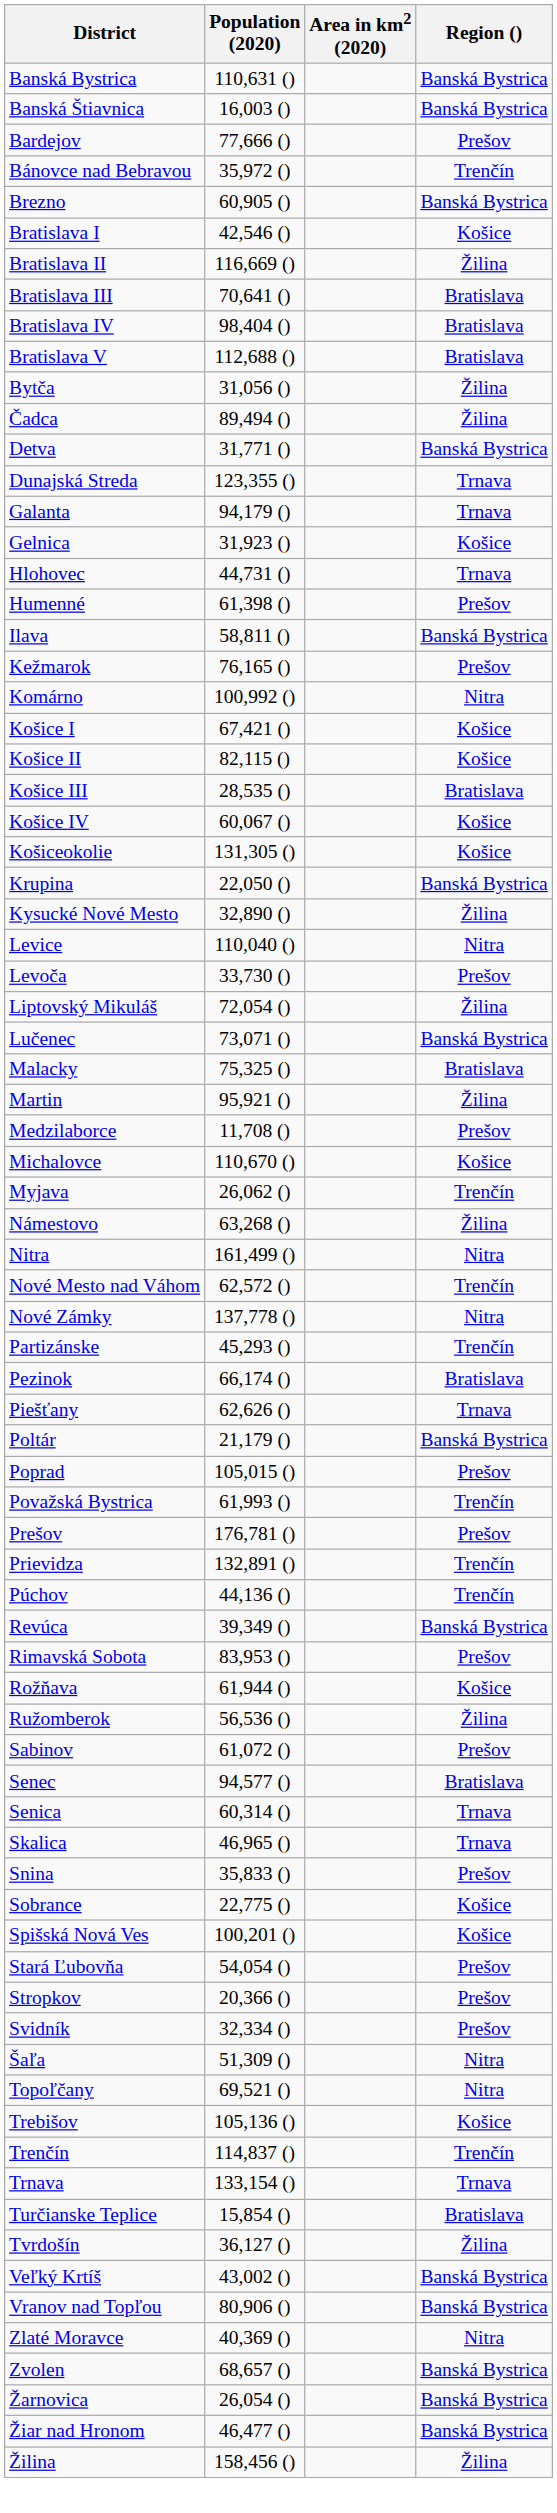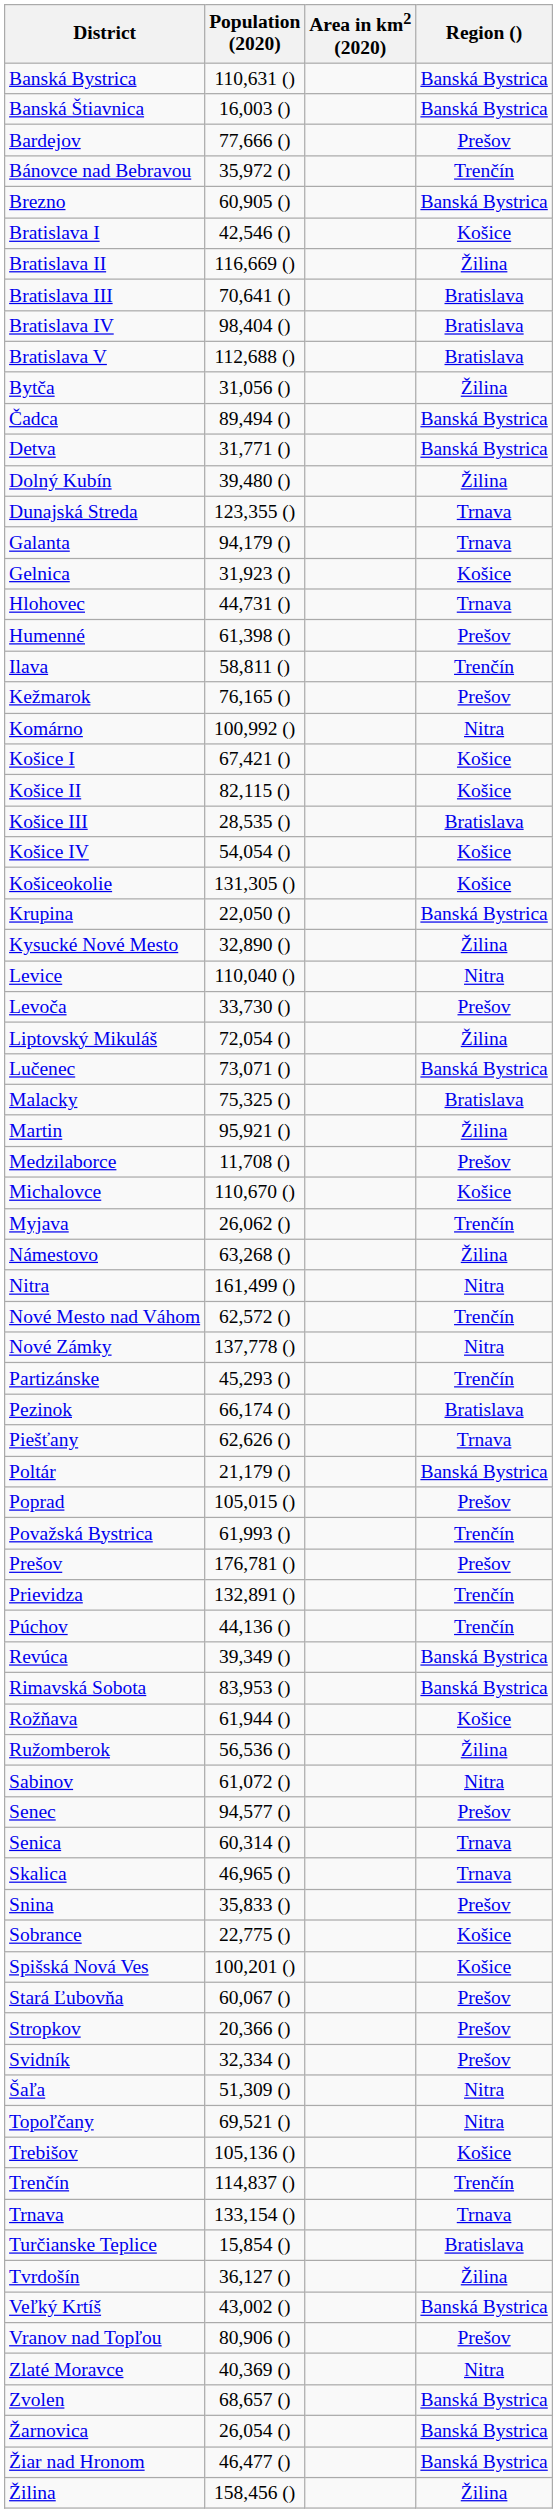 <table class="wikitable sortable"  style="text-align:center;" ||>
 <tr>
 <th><strong>District</strong></th>
 <th>Population<br>(2020)</th>
 <th>Area in km<sup>2</sup><br>(2020)</th>
 <th>Region ()</th>
 </tr>
 <tr>
 <td align="left"><a href='#'>Banská Bystrica</a></td>
 <td>110,631 ()</td>
 <td></td>
 <td><a href='#'>Banská Bystrica</a></td>
 </tr>
 <tr>
 <td align="left"><a href='#'>Banská Štiavnica</a></td>
 <td>16,003 ()</td>
 <td></td>
 <td><a href='#'>Banská Bystrica</a></td>
 </tr>
 <tr>
 <td align="left"><a href='#'>Bardejov</a></td>
 <td>77,666 ()</td>
 <td></td>
 <td><a href='#'>Prešov</a></td>
 </tr>
 <tr>
 <td align="left"><a href='#'>Bánovce nad Bebravou</a></td>
 <td>35,972 ()</td>
 <td></td>
 <td><a href='#'>Trenčín</a></td>
 </tr>
 <tr>
 <td align="left"><a href='#'>Brezno</a></td>
 <td>60,905 ()</td>
 <td></td>
 <td><a href='#'>Banská Bystrica</a></td>
 </tr>
 <tr>
 <td align="left"><a href='#'>Bratislava I</a></td>
 <td>42,546 ()</td>
 <td></td>
 <td><a href='#'>Košice</a></td>
 </tr>
 <tr>
 <td align="left"><a href='#'>Bratislava II</a></td>
 <td>116,669 ()</td>
 <td></td>
 <td><a href='#'>Žilina</a></td>
 </tr>
 <tr>
 <td align="left"><a href='#'>Bratislava III</a></td>
 <td>70,641 ()</td>
 <td></td>
 <td><a href='#'>Bratislava</a></td>
 </tr>
 <tr>
 <td align="left"><a href='#'>Bratislava IV</a></td>
 <td>98,404 ()</td>
 <td></td>
 <td><a href='#'>Bratislava</a></td>
 </tr>
 <tr>
 <td align="left"><a href='#'>Bratislava V</a></td>
 <td>112,688 ()</td>
 <td></td>
 <td><a href='#'>Bratislava</a></td>
 </tr>
 <tr>
 <td align="left"><a href='#'>Bytča</a></td>
 <td>31,056 ()</td>
 <td></td>
 <td><a href='#'>Žilina</a></td>
 </tr>
 <tr>
 <td align="left"><a href='#'>Čadca</a></td>
 <td>89,494 ()</td>
 <td></td>
-<td><a href='#'>Žilina</a></td>
+<td><a href='#'>Banská Bystrica</a></td>
 </tr>
 <tr>
 <td align="left"><a href='#'>Detva</a></td>
 <td>31,771 ()</td>
 <td></td>
 <td><a href='#'>Banská Bystrica</a></td>
+</tr>
+<tr>
+<td align="left"><a href='#'>Dolný Kubín</a></td>
+<td>39,480 ()</td>
+<td></td>
+<td><a href='#'>Žilina</a></td>
 </tr>
 <tr>
 <td align="left"><a href='#'>Dunajská Streda</a></td>
 <td>123,355 ()</td>
 <td></td>
 <td><a href='#'>Trnava</a></td>
 </tr>
 <tr>
 <td align="left"><a href='#'>Galanta</a></td>
 <td>94,179 ()</td>
 <td></td>
 <td><a href='#'>Trnava</a></td>
 </tr>
 <tr>
 <td align="left"><a href='#'>Gelnica</a></td>
 <td>31,923 ()</td>
 <td></td>
 <td><a href='#'>Košice</a></td>
 </tr>
 <tr>
 <td align="left"><a href='#'>Hlohovec</a></td>
 <td>44,731 ()</td>
 <td></td>
 <td><a href='#'>Trnava</a></td>
 </tr>
 <tr>
 <td align="left"><a href='#'>Humenné</a></td>
 <td>61,398 ()</td>
 <td></td>
 <td><a href='#'>Prešov</a></td>
 </tr>
 <tr>
 <td align="left"><a href='#'>Ilava</a></td>
 <td>58,811 ()</td>
 <td></td>
-<td><a href='#'>Banská Bystrica</a></td>
+<td><a href='#'>Trenčín</a></td>
 </tr>
 <tr>
 <td align="left"><a href='#'>Kežmarok</a></td>
 <td>76,165 ()</td>
 <td></td>
 <td><a href='#'>Prešov</a></td>
 </tr>
 <tr>
 <td align="left"><a href='#'>Komárno</a></td>
 <td>100,992 ()</td>
 <td></td>
 <td><a href='#'>Nitra</a></td>
 </tr>
 <tr>
 <td align="left"><a href='#'>Košice I</a></td>
 <td>67,421 ()</td>
 <td></td>
 <td><a href='#'>Košice</a></td>
 </tr>
 <tr>
 <td align="left"><a href='#'>Košice II</a></td>
 <td>82,115 ()</td>
 <td></td>
 <td><a href='#'>Košice</a></td>
 </tr>
 <tr>
 <td align="left"><a href='#'>Košice III</a></td>
 <td>28,535 ()</td>
 <td></td>
 <td><a href='#'>Bratislava</a></td>
 </tr>
 <tr>
 <td align="left"><a href='#'>Košice IV</a></td>
-<td>60,067 ()</td>
+<td>54,054 ()</td>
 <td></td>
 <td><a href='#'>Košice</a></td>
 </tr>
 <tr>
 <td align="left"><a href='#'>Košiceokolie</a></td>
 <td>131,305 ()</td>
 <td></td>
 <td><a href='#'>Košice</a></td>
 </tr>
 <tr>
 <td align="left"><a href='#'>Krupina</a></td>
 <td>22,050 ()</td>
 <td></td>
 <td><a href='#'>Banská Bystrica</a></td>
 </tr>
 <tr>
 <td align="left"><a href='#'>Kysucké Nové Mesto</a></td>
 <td>32,890 ()</td>
 <td></td>
 <td><a href='#'>Žilina</a></td>
 </tr>
 <tr>
 <td align="left"><a href='#'>Levice</a></td>
 <td>110,040 ()</td>
 <td></td>
 <td><a href='#'>Nitra</a></td>
 </tr>
 <tr>
 <td align="left"><a href='#'>Levoča</a></td>
 <td>33,730 ()</td>
 <td></td>
 <td><a href='#'>Prešov</a></td>
 </tr>
 <tr>
 <td align="left"><a href='#'>Liptovský Mikuláš</a></td>
 <td>72,054 ()</td>
 <td></td>
 <td><a href='#'>Žilina</a></td>
 </tr>
 <tr>
 <td align="left"><a href='#'>Lučenec</a></td>
 <td>73,071 ()</td>
 <td></td>
 <td><a href='#'>Banská Bystrica</a></td>
 </tr>
 <tr>
 <td align="left"><a href='#'>Malacky</a></td>
 <td>75,325 ()</td>
 <td></td>
 <td><a href='#'>Bratislava</a></td>
 </tr>
 <tr>
 <td align="left"><a href='#'>Martin</a></td>
 <td>95,921 ()</td>
 <td></td>
 <td><a href='#'>Žilina</a></td>
 </tr>
 <tr>
 <td align="left"><a href='#'>Medzilaborce</a></td>
 <td>11,708 ()</td>
 <td></td>
 <td><a href='#'>Prešov</a></td>
 </tr>
 <tr>
 <td align="left"><a href='#'>Michalovce</a></td>
 <td>110,670 ()</td>
 <td></td>
 <td><a href='#'>Košice</a></td>
 </tr>
 <tr>
 <td align="left"><a href='#'>Myjava</a></td>
 <td>26,062 ()</td>
 <td></td>
 <td><a href='#'>Trenčín</a></td>
 </tr>
 <tr>
 <td align="left"><a href='#'>Námestovo</a></td>
 <td>63,268 ()</td>
 <td></td>
 <td><a href='#'>Žilina</a></td>
 </tr>
 <tr>
 <td align="left"><a href='#'>Nitra</a></td>
 <td>161,499 ()</td>
 <td></td>
 <td><a href='#'>Nitra</a></td>
 </tr>
 <tr>
 <td align="left"><a href='#'>Nové Mesto nad Váhom</a></td>
 <td>62,572 ()</td>
 <td></td>
 <td><a href='#'>Trenčín</a></td>
 </tr>
 <tr>
 <td align="left"><a href='#'>Nové Zámky</a></td>
 <td>137,778 ()</td>
 <td></td>
 <td><a href='#'>Nitra</a></td>
 </tr>
 <tr>
 <td align="left"><a href='#'>Partizánske</a></td>
 <td>45,293 ()</td>
 <td></td>
 <td><a href='#'>Trenčín</a></td>
 </tr>
 <tr>
 <td align="left"><a href='#'>Pezinok</a></td>
 <td>66,174 ()</td>
 <td></td>
 <td><a href='#'>Bratislava</a></td>
 </tr>
 <tr>
 <td align="left"><a href='#'>Piešťany</a></td>
 <td>62,626 ()</td>
 <td></td>
 <td><a href='#'>Trnava</a></td>
 </tr>
 <tr>
 <td align="left"><a href='#'>Poltár</a></td>
 <td>21,179 ()</td>
 <td></td>
 <td><a href='#'>Banská Bystrica</a></td>
 </tr>
 <tr>
 <td align="left"><a href='#'>Poprad</a></td>
 <td>105,015 ()</td>
 <td></td>
 <td><a href='#'>Prešov</a></td>
 </tr>
 <tr>
 <td align="left"><a href='#'>Považská Bystrica</a></td>
 <td>61,993 ()</td>
 <td></td>
 <td><a href='#'>Trenčín</a></td>
 </tr>
 <tr>
 <td align="left"><a href='#'>Prešov</a></td>
 <td>176,781 ()</td>
 <td></td>
 <td><a href='#'>Prešov</a></td>
 </tr>
 <tr>
 <td align="left"><a href='#'>Prievidza</a></td>
 <td>132,891 ()</td>
 <td></td>
 <td><a href='#'>Trenčín</a></td>
 </tr>
 <tr>
 <td align="left"><a href='#'>Púchov</a></td>
 <td>44,136 ()</td>
 <td></td>
 <td><a href='#'>Trenčín</a></td>
 </tr>
 <tr>
 <td align="left"><a href='#'>Revúca</a></td>
 <td>39,349 ()</td>
 <td></td>
 <td><a href='#'>Banská Bystrica</a></td>
 </tr>
 <tr>
 <td align="left"><a href='#'>Rimavská Sobota</a></td>
 <td>83,953 ()</td>
 <td></td>
-<td><a href='#'>Prešov</a></td>
+<td><a href='#'>Banská Bystrica</a></td>
 </tr>
 <tr>
 <td align="left"><a href='#'>Rožňava</a></td>
 <td>61,944 ()</td>
 <td></td>
 <td><a href='#'>Košice</a></td>
 </tr>
 <tr>
 <td align="left"><a href='#'>Ružomberok</a></td>
 <td>56,536 ()</td>
 <td></td>
 <td><a href='#'>Žilina</a></td>
 </tr>
 <tr>
 <td align="left"><a href='#'>Sabinov</a></td>
 <td>61,072 ()</td>
 <td></td>
-<td><a href='#'>Prešov</a></td>
+<td><a href='#'>Nitra</a></td>
 </tr>
 <tr>
 <td align="left"><a href='#'>Senec</a></td>
 <td>94,577 ()</td>
 <td></td>
-<td><a href='#'>Bratislava</a></td>
+<td><a href='#'>Prešov</a></td>
 </tr>
 <tr>
 <td align="left"><a href='#'>Senica</a></td>
 <td>60,314 ()</td>
 <td></td>
 <td><a href='#'>Trnava</a></td>
 </tr>
 <tr>
 <td align="left"><a href='#'>Skalica</a></td>
 <td>46,965 ()</td>
 <td></td>
 <td><a href='#'>Trnava</a></td>
 </tr>
 <tr>
 <td align="left"><a href='#'>Snina</a></td>
 <td>35,833 ()</td>
 <td></td>
 <td><a href='#'>Prešov</a></td>
 </tr>
 <tr>
 <td align="left"><a href='#'>Sobrance</a></td>
 <td>22,775 ()</td>
 <td></td>
 <td><a href='#'>Košice</a></td>
 </tr>
 <tr>
 <td align="left"><a href='#'>Spišská Nová Ves</a></td>
 <td>100,201 ()</td>
 <td></td>
 <td><a href='#'>Košice</a></td>
 </tr>
 <tr>
 <td align="left"><a href='#'>Stará Ľubovňa</a></td>
-<td>54,054 ()</td>
+<td>60,067 ()</td>
 <td></td>
 <td><a href='#'>Prešov</a></td>
 </tr>
 <tr>
 <td align="left"><a href='#'>Stropkov</a></td>
 <td>20,366 ()</td>
 <td></td>
 <td><a href='#'>Prešov</a></td>
 </tr>
 <tr>
 <td align="left"><a href='#'>Svidník</a></td>
 <td>32,334 ()</td>
 <td></td>
 <td><a href='#'>Prešov</a></td>
 </tr>
 <tr>
 <td align="left"><a href='#'>Šaľa</a></td>
 <td>51,309 ()</td>
 <td></td>
 <td><a href='#'>Nitra</a></td>
 </tr>
 <tr>
 <td align="left"><a href='#'>Topoľčany</a></td>
 <td>69,521 ()</td>
 <td></td>
 <td><a href='#'>Nitra</a></td>
 </tr>
 <tr>
 <td align="left"><a href='#'>Trebišov</a></td>
 <td>105,136 ()</td>
 <td></td>
 <td><a href='#'>Košice</a></td>
 </tr>
 <tr>
 <td align="left"><a href='#'>Trenčín</a></td>
 <td>114,837 ()</td>
 <td></td>
 <td><a href='#'>Trenčín</a></td>
 </tr>
 <tr>
 <td align="left"><a href='#'>Trnava</a></td>
 <td>133,154 ()</td>
 <td></td>
 <td><a href='#'>Trnava</a></td>
 </tr>
 <tr>
 <td align="left"><a href='#'>Turčianske Teplice</a></td>
 <td>15,854 ()</td>
 <td></td>
 <td><a href='#'>Bratislava</a></td>
 </tr>
 <tr>
 <td align="left"><a href='#'>Tvrdošín</a></td>
 <td>36,127 ()</td>
 <td></td>
 <td><a href='#'>Žilina</a></td>
 </tr>
 <tr>
 <td align="left"><a href='#'>Veľký Krtíš</a></td>
 <td>43,002 ()</td>
 <td></td>
 <td><a href='#'>Banská Bystrica</a></td>
 </tr>
 <tr>
 <td align="left"><a href='#'>Vranov nad Topľou</a></td>
 <td>80,906 ()</td>
 <td></td>
-<td><a href='#'>Banská Bystrica</a></td>
+<td><a href='#'>Prešov</a></td>
 </tr>
 <tr>
 <td align="left"><a href='#'>Zlaté Moravce</a></td>
 <td>40,369 ()</td>
 <td></td>
 <td><a href='#'>Nitra</a></td>
 </tr>
 <tr>
 <td align="left"><a href='#'>Zvolen</a></td>
 <td>68,657 ()</td>
 <td></td>
 <td><a href='#'>Banská Bystrica</a></td>
 </tr>
 <tr>
 <td align="left"><a href='#'>Žarnovica</a></td>
 <td>26,054 ()</td>
 <td></td>
 <td><a href='#'>Banská Bystrica</a></td>
 </tr>
 <tr>
 <td align="left"><a href='#'>Žiar nad Hronom</a></td>
 <td>46,477 ()</td>
 <td></td>
 <td><a href='#'>Banská Bystrica</a></td>
 </tr>
 <tr>
 <td align="left"><a href='#'>Žilina</a></td>
 <td>158,456 ()</td>
 <td></td>
 <td><a href='#'>Žilina</a></td>
 </tr>
 </table>
